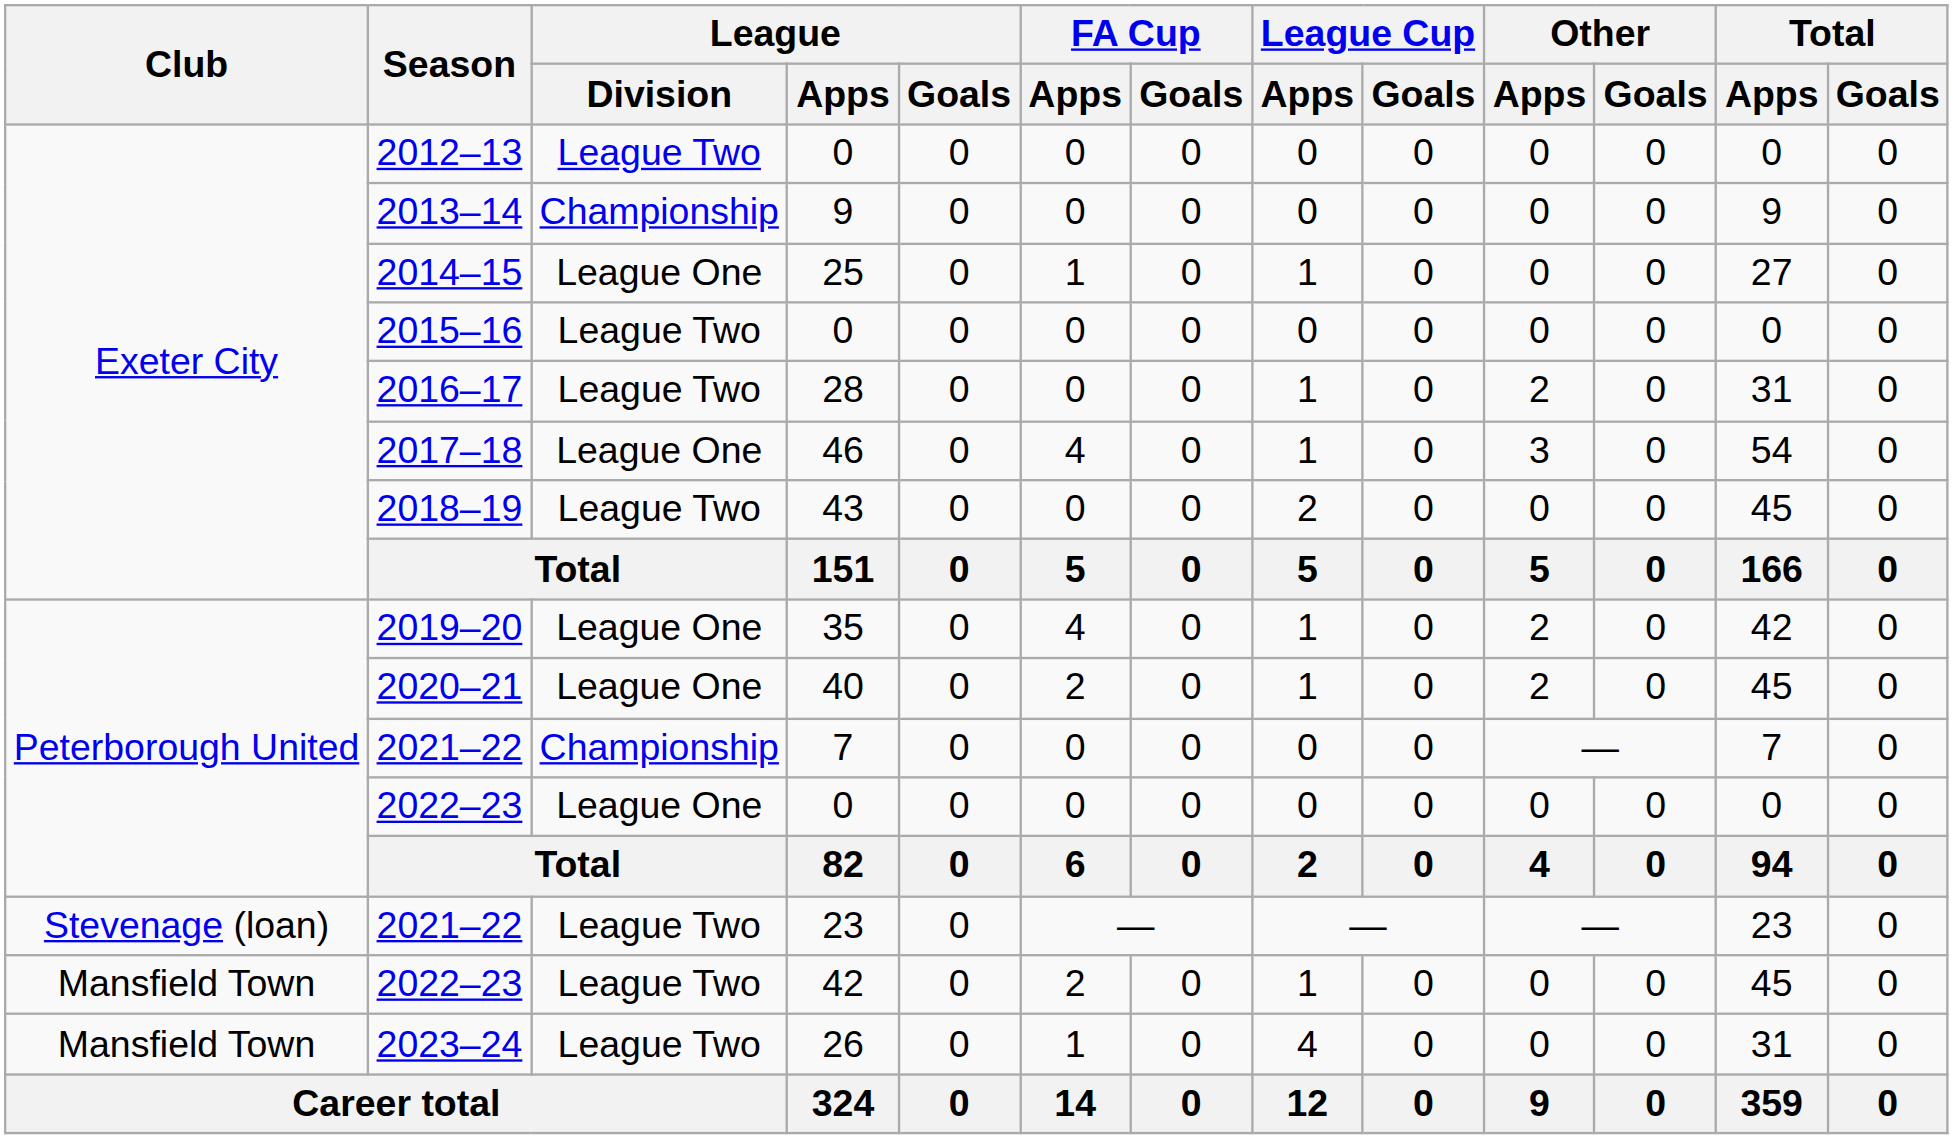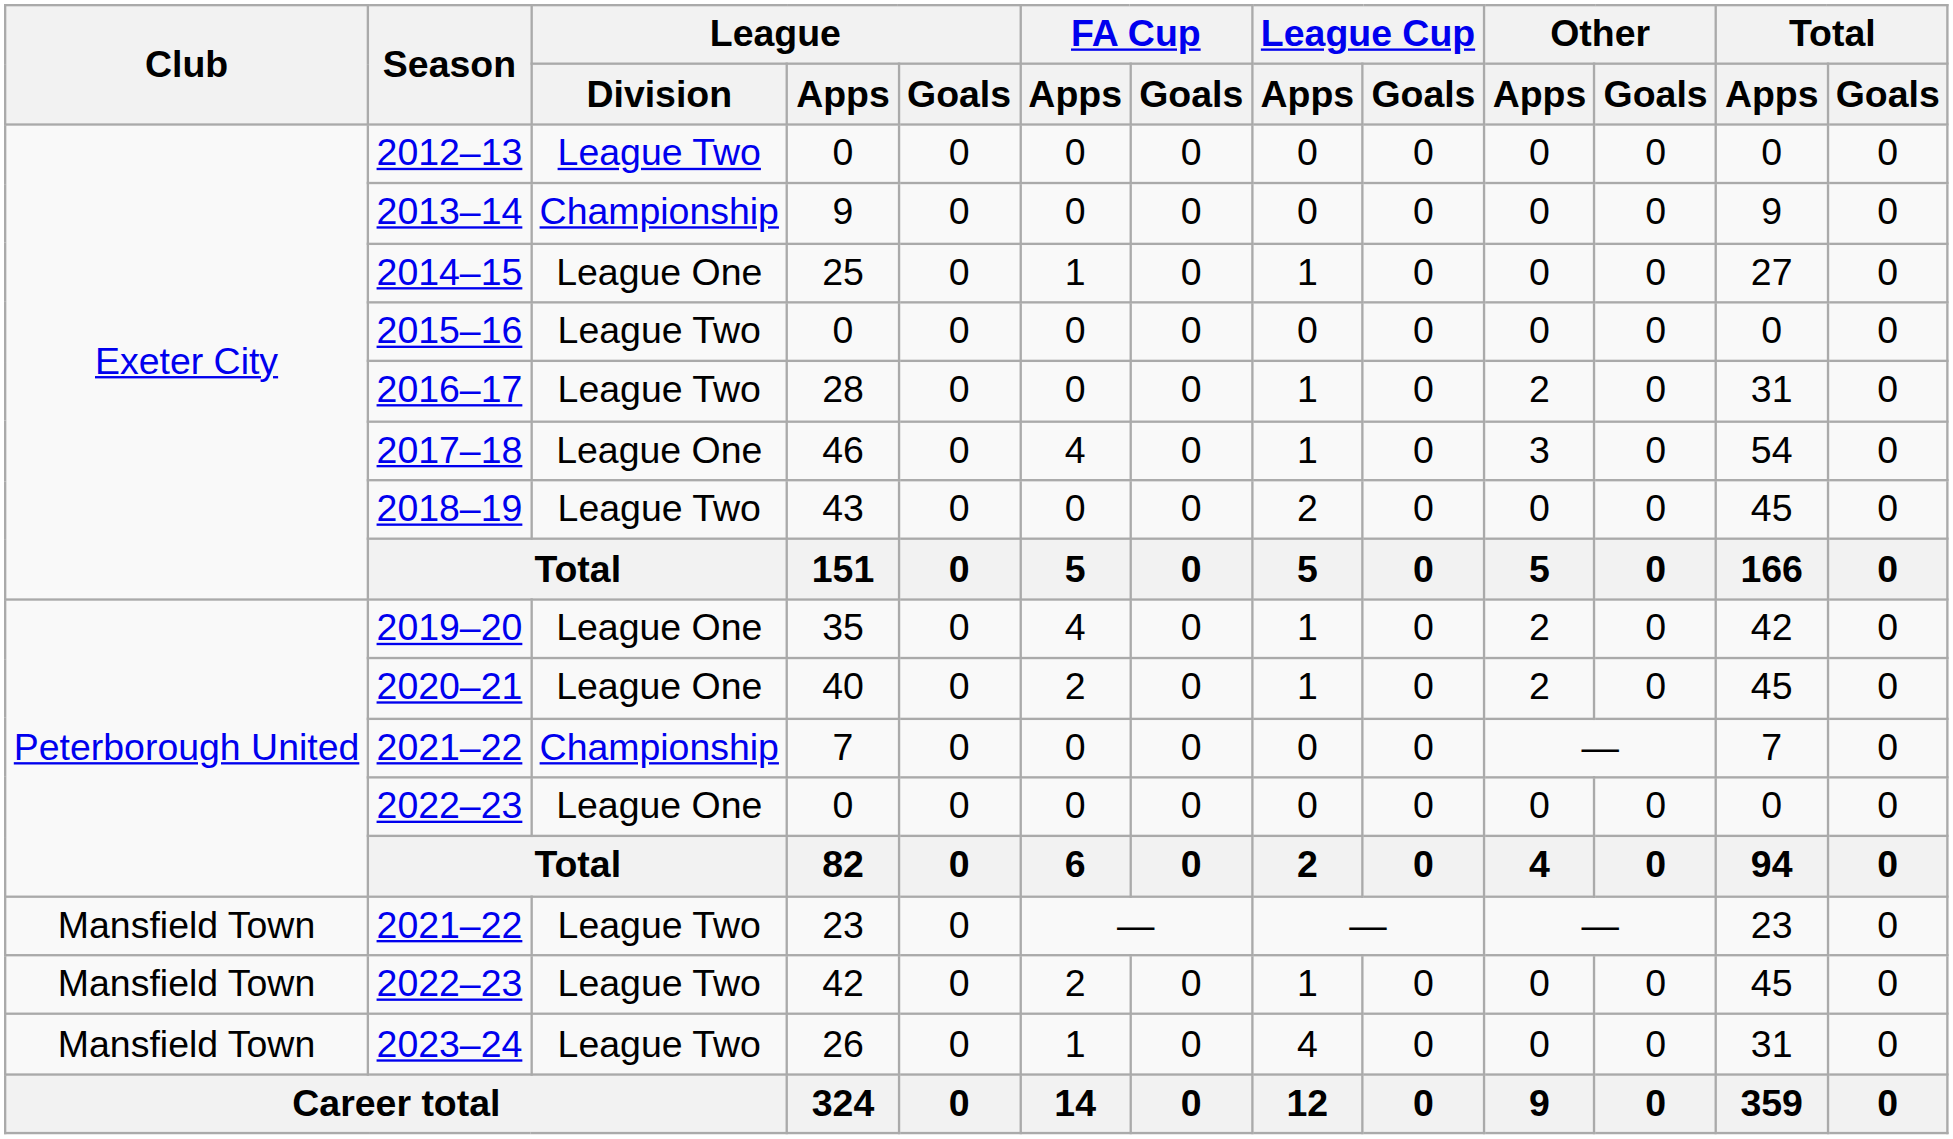 <table class=wikitable style=text-align:center>
 <tr>
 <th rowspan=2>Club</th>
 <th rowspan=2>Season</th>
 <th colspan=3>League</th>
 <th colspan=2><a href='#'>FA Cup</a></th>
 <th colspan=2><a href='#'>League Cup</a></th>
 <th colspan=2>Other</th>
 <th colspan=2>Total</th>
 </tr>
 <tr>
 <th>Division</th>
 <th>Apps</th>
 <th>Goals</th>
 <th>Apps</th>
 <th>Goals</th>
 <th>Apps</th>
 <th>Goals</th>
 <th>Apps</th>
 <th>Goals</th>
 <th>Apps</th>
 <th>Goals</th>
 </tr>
 <tr>
 <td rowspan=8><a href='#'>Exeter City</a></td>
 <td><a href='#'>2012–13</a></td>
 <td><a href='#'>League Two</a></td>
 <td>0</td>
 <td>0</td>
 <td>0</td>
 <td>0</td>
 <td>0</td>
 <td>0</td>
 <td>0</td>
 <td>0</td>
 <td>0</td>
 <td>0</td>
 </tr>
 <tr>
 <td><a href='#'>2013–14</a></td>
 <td><a href='#'>Championship</a></td>
 <td>9</td>
 <td>0</td>
 <td>0</td>
 <td>0</td>
 <td>0</td>
 <td>0</td>
 <td>0</td>
 <td>0</td>
 <td>9</td>
 <td>0</td>
 </tr>
 <tr>
 <td><a href='#'>2014–15</a></td>
 <td>League One</td>
 <td>25</td>
 <td>0</td>
 <td>1</td>
 <td>0</td>
 <td>1</td>
 <td>0</td>
 <td>0</td>
 <td>0</td>
 <td>27</td>
 <td>0</td>
 </tr>
 <tr>
 <td><a href='#'>2015–16</a></td>
 <td>League Two</td>
 <td>0</td>
 <td>0</td>
 <td>0</td>
 <td>0</td>
 <td>0</td>
 <td>0</td>
 <td>0</td>
 <td>0</td>
 <td>0</td>
 <td>0</td>
 </tr>
 <tr>
 <td><a href='#'>2016–17</a></td>
 <td>League Two</td>
 <td>28</td>
 <td>0</td>
 <td>0</td>
 <td>0</td>
 <td>1</td>
 <td>0</td>
 <td>2</td>
 <td>0</td>
 <td>31</td>
 <td>0</td>
 </tr>
 <tr>
 <td><a href='#'>2017–18</a></td>
 <td>League One</td>
 <td>46</td>
 <td>0</td>
 <td>4</td>
 <td>0</td>
 <td>1</td>
 <td>0</td>
 <td>3</td>
 <td>0</td>
 <td>54</td>
 <td>0</td>
 </tr>
 <tr>
 <td><a href='#'>2018–19</a></td>
 <td>League Two</td>
 <td>43</td>
 <td>0</td>
 <td>0</td>
 <td>0</td>
 <td>2</td>
 <td>0</td>
 <td>0</td>
 <td>0</td>
 <td>45</td>
 <td>0</td>
 </tr>
 <tr>
 <th colspan=2>Total</th>
 <th>151</th>
 <th>0</th>
 <th>5</th>
 <th>0</th>
 <th>5</th>
 <th>0</th>
 <th>5</th>
 <th>0</th>
 <th>166</th>
 <th>0</th>
 </tr>
 <tr>
 <td rowspan=5><a href='#'>Peterborough United</a></td>
 <td><a href='#'>2019–20</a></td>
 <td>League One</td>
 <td>35</td>
 <td>0</td>
 <td>4</td>
 <td>0</td>
 <td>1</td>
 <td>0</td>
 <td>2</td>
 <td>0</td>
 <td>42</td>
 <td>0</td>
 </tr>
 <tr>
 <td><a href='#'>2020–21</a></td>
 <td>League One</td>
 <td>40</td>
 <td>0</td>
 <td>2</td>
 <td>0</td>
 <td>1</td>
 <td>0</td>
 <td>2</td>
 <td>0</td>
 <td>45</td>
 <td>0</td>
 </tr>
 <tr>
 <td><a href='#'>2021–22</a></td>
 <td><a href='#'>Championship</a></td>
 <td>7</td>
 <td>0</td>
 <td>0</td>
 <td>0</td>
 <td>0</td>
 <td>0</td>
 <td colspan=2>—</td>
 <td>7</td>
 <td>0</td>
 </tr>
 <tr>
 <td><a href='#'>2022–23</a></td>
 <td>League One</td>
 <td>0</td>
 <td>0</td>
 <td>0</td>
 <td>0</td>
 <td>0</td>
 <td>0</td>
 <td>0</td>
 <td>0</td>
 <td>0</td>
 <td>0</td>
 </tr>
 <tr>
 <th colspan=2>Total</th>
 <th>82</th>
 <th>0</th>
 <th>6</th>
 <th>0</th>
 <th>2</th>
 <th>0</th>
 <th>4</th>
 <th>0</th>
 <th>94</th>
 <th>0</th>
 </tr>
 <tr>
-<td><a href='#'>Stevenage</a> (loan)</td>
+<td>Mansfield Town</td>
 <td><a href='#'>2021–22</a></td>
 <td>League Two</td>
 <td>23</td>
 <td>0</td>
 <td colspan=2>—</td>
 <td colspan=2>—</td>
 <td colspan=2>—</td>
 <td>23</td>
 <td>0</td>
 </tr>
 <tr>
 <td>Mansfield Town</td>
 <td><a href='#'>2022–23</a></td>
 <td>League Two</td>
 <td>42</td>
 <td>0</td>
 <td>2</td>
 <td>0</td>
 <td>1</td>
 <td>0</td>
 <td>0</td>
 <td>0</td>
 <td>45</td>
 <td>0</td>
 </tr>
 <tr>
 <td>Mansfield Town</td>
 <td><a href='#'>2023–24</a></td>
 <td>League Two</td>
 <td>26</td>
 <td>0</td>
 <td>1</td>
 <td>0</td>
 <td>4</td>
 <td>0</td>
 <td>0</td>
 <td>0</td>
 <td>31</td>
 <td>0</td>
 </tr>
 <tr>
 <th colspan=3>Career total</th>
 <th>324</th>
 <th>0</th>
 <th>14</th>
 <th>0</th>
 <th>12</th>
 <th>0</th>
 <th>9</th>
 <th>0</th>
 <th>359</th>
 <th>0</th>
 </tr>
 </table>
